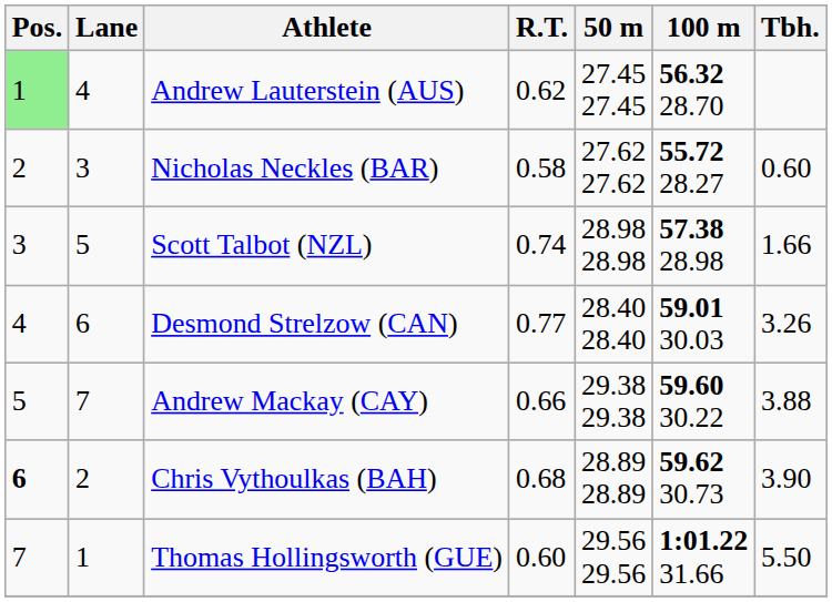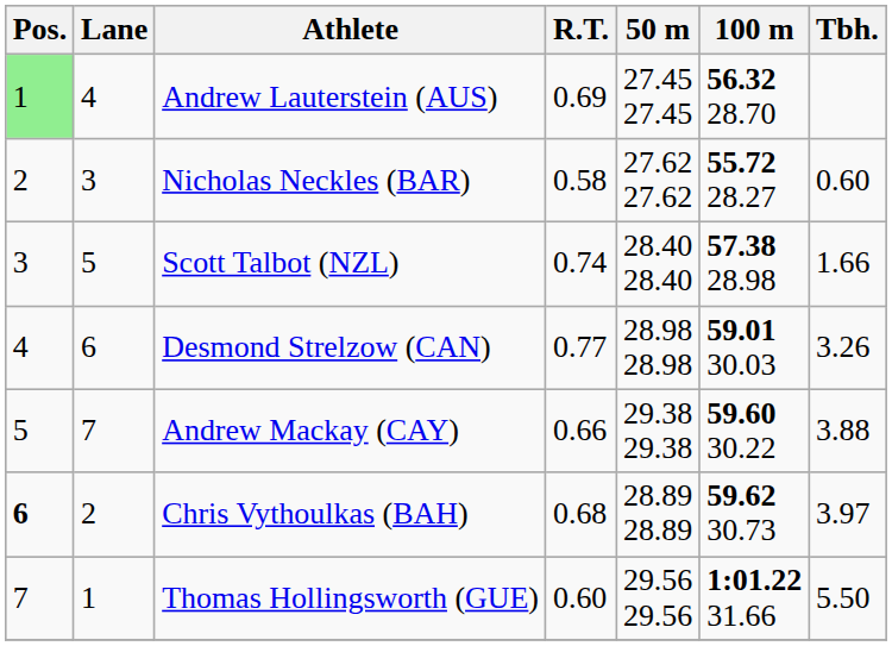 <table class="wikitable">
 <tr>
 <th>Pos.</th>
 <th>Lane</th>
 <th>Athlete</th>
 <th>R.T.</th>
 <th>50 m</th>
 <th>100 m</th>
 <th>Tbh.</th>
 </tr>
 <tr>
 <td style="background: lightgreen;">1</td>
 <td>4</td>
 <td> <a href='#'>Andrew Lauterstein</a> (<a href='#'>AUS</a>)</td>
-<td>0.62</td>
+<td>0.69</td>
 <td>27.45<br>27.45</td>
 <td><strong>56.32</strong><br>28.70</td>
 <td> </td>
 </tr>
 <tr>
 <td>2</td>
 <td>3</td>
 <td> <a href='#'>Nicholas Neckles</a> (<a href='#'>BAR</a>)</td>
 <td>0.58</td>
 <td>27.62<br>27.62</td>
 <td><strong>55.72</strong><br>28.27</td>
 <td>0.60</td>
 </tr>
 <tr>
 <td>3</td>
 <td>5</td>
 <td> <a href='#'>Scott Talbot</a> (<a href='#'>NZL</a>)</td>
 <td>0.74</td>
-<td>28.98<br>28.98</td>
+<td>28.40<br>28.40</td>
 <td><strong>57.38</strong><br>28.98</td>
 <td>1.66</td>
 </tr>
 <tr>
 <td>4</td>
 <td>6</td>
 <td> <a href='#'>Desmond Strelzow</a> (<a href='#'>CAN</a>)</td>
 <td>0.77</td>
-<td>28.40<br>28.40</td>
+<td>28.98<br>28.98</td>
 <td><strong>59.01</strong><br>30.03</td>
 <td>3.26</td>
 </tr>
 <tr>
 <td>5</td>
 <td>7</td>
 <td> <a href='#'>Andrew Mackay</a> (<a href='#'>CAY</a>)</td>
 <td>0.66</td>
 <td>29.38<br>29.38</td>
 <td><strong>59.60</strong><br>30.22</td>
 <td>3.88</td>
 </tr>
 <tr>
 <td><strong>6</strong></td>
 <td>2</td>
 <td> <a href='#'>Chris Vythoulkas</a> (<a href='#'>BAH</a>)</td>
 <td>0.68</td>
 <td>28.89<br>28.89</td>
 <td><strong>59.62</strong><br>30.73</td>
-<td>3.90</td>
+<td>3.97</td>
 </tr>
 <tr>
 <td>7</td>
 <td>1</td>
 <td> <a href='#'>Thomas Hollingsworth</a> (<a href='#'>GUE</a>)</td>
 <td>0.60</td>
 <td>29.56<br>29.56</td>
 <td><strong>1:01.22</strong><br>31.66</td>
 <td>5.50</td>
 </tr>
 <tr>
 </tr>
 </table>
